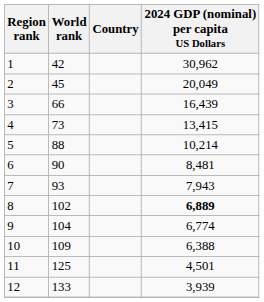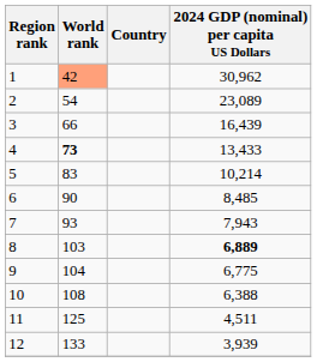 <table class="wikitable sortable">
 <tr>
 <th data-sort-type="number">Region<br>rank</th>
 <th>World<br>rank</th>
 <th>Country</th>
 <th>2024 GDP (nominal)<br>per capita<br><small>US Dollars</small></th>
 </tr>
 <tr>
 <td>1</td>
-<td>42</td>
+<td style="background: lightsalmon;">42</td>
 <td align="left"></td>
 <td align="center">30,962</td>
 </tr>
 <tr>
 <td>2</td>
-<td>45</td>
+<td>54</td>
 <td align="left"></td>
-<td align="center">20,049</td>
+<td align="center">23,089</td>
 </tr>
 <tr>
 <td>3</td>
 <td>66</td>
 <td align="left"></td>
 <td align="center">16,439</td>
 </tr>
 <tr>
 <td>4</td>
-<td>73</td>
+<td><strong>73</strong></td>
 <td align="left"></td>
-<td align="center">13,415</td>
+<td align="center">13,433</td>
 </tr>
 <tr>
 <td>5</td>
-<td>88</td>
+<td>83</td>
 <td align="left"></td>
 <td align="center">10,214</td>
 </tr>
 <tr>
 <td>6</td>
 <td>90</td>
 <td align="left"></td>
-<td align="center">8,481</td>
+<td align="center">8,485</td>
 </tr>
 <tr>
 <td>7</td>
 <td>93</td>
 <td align="left"></td>
 <td align="center">7,943</td>
 </tr>
 <tr>
 <td>8</td>
-<td>102</td>
+<td>103</td>
 <td align="left"></td>
 <td align="center"><strong>6,889</strong></td>
 </tr>
 <tr>
 <td>9</td>
 <td>104</td>
 <td align="left"></td>
-<td align="center">6,774</td>
+<td align="center">6,775</td>
 </tr>
 <tr>
 <td>10</td>
-<td>109</td>
+<td>108</td>
 <td align="left"></td>
 <td align="center">6,388</td>
 </tr>
 <tr>
 <td>11</td>
 <td>125</td>
 <td align="left"></td>
-<td align="center">4,501</td>
+<td align="center">4,511</td>
 </tr>
 <tr>
 <td>12</td>
 <td>133</td>
 <td align="left"></td>
 <td align="center">3,939</td>
 </tr>
 <tr>
 </tr>
 </table>
